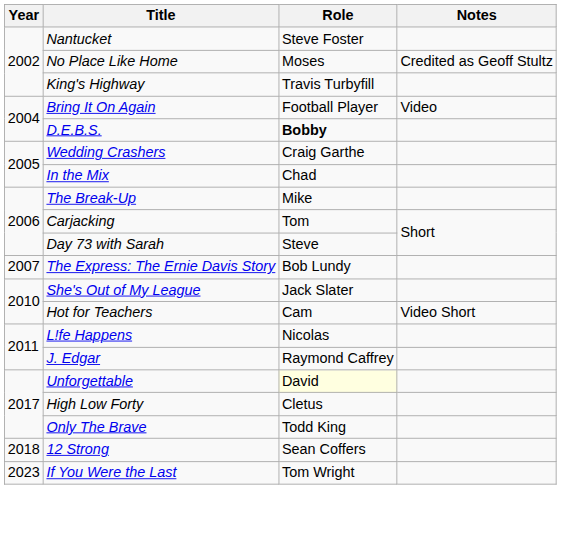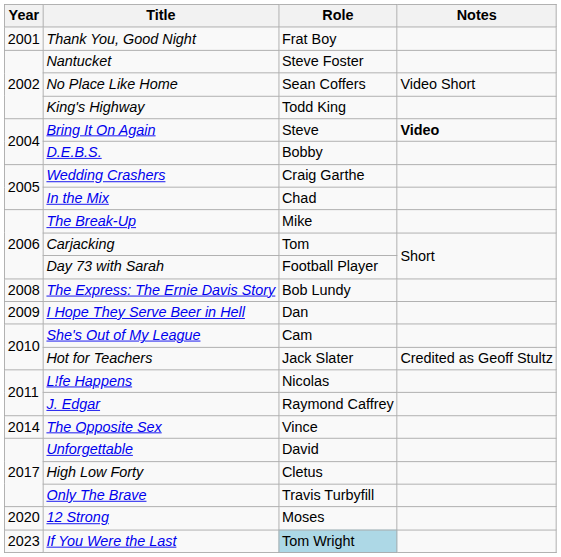 <table class="wikitable sortable">
 <tr>
 <th>Year</th>
 <th>Title</th>
 <th>Role</th>
 <th class="unsortable">Notes</th>
+</tr>
+<tr>
+<td>2001</td>
+<td><em>Thank You, Good Night</em></td>
+<td>Frat Boy</td>
+<td></td>
 </tr>
 <tr>
 <td rowspan=3>2002</td>
 <td><em>Nantucket</em></td>
 <td>Steve Foster</td>
 <td></td>
 </tr>
 <tr>
 <td><em>No Place Like Home</em></td>
-<td>Moses</td>
-<td>Credited as Geoff Stultz</td>
+<td>Sean Coffers</td>
+<td>Video Short</td>
 </tr>
 <tr>
 <td><em>King's Highway</em></td>
-<td>Travis Turbyfill</td>
+<td>Todd King</td>
 <td></td>
 </tr>
 <tr>
 <td rowspan=2>2004</td>
 <td><em><a href='#'>Bring It On Again</a></em></td>
-<td>Football Player</td>
-<td>Video</td>
+<td>Steve</td>
+<td><strong>Video</strong></td>
 </tr>
 <tr>
 <td><em><a href='#'>D.E.B.S.</a></em></td>
-<td><strong>Bobby</strong></td>
+<td>Bobby</td>
 <td></td>
 </tr>
 <tr>
 <td rowspan=2>2005</td>
 <td><em><a href='#'>Wedding Crashers</a></em></td>
 <td>Craig Garthe</td>
 <td></td>
 </tr>
 <tr>
 <td><em><a href='#'>In the Mix</a></em></td>
 <td>Chad</td>
 <td></td>
 </tr>
 <tr>
 <td rowspan=3>2006</td>
 <td><em><a href='#'>The Break-Up</a></em></td>
 <td>Mike</td>
 <td></td>
 </tr>
 <tr>
 <td><em>Carjacking</em></td>
 <td>Tom</td>
 <td rowspan=2>Short</td>
 </tr>
 <tr>
 <td><em>Day 73 with Sarah</em></td>
-<td>Steve</td>
+<td>Football Player</td>
 </tr>
 <tr>
-<td>2007</td>
+<td>2008</td>
 <td><em><a href='#'>The Express: The Ernie Davis Story</a></em></td>
 <td>Bob Lundy</td>
 <td></td>
 </tr>
 <tr>
+<td>2009</td>
+<td><em><a href='#'>I Hope They Serve Beer in Hell</a></em></td>
+<td>Dan</td>
+<td></td>
+</tr>
+<tr>
 <td rowspan=2>2010</td>
 <td><em><a href='#'>She's Out of My League</a></em></td>
-<td>Jack Slater</td>
+<td>Cam</td>
 <td></td>
 </tr>
 <tr>
 <td><em>Hot for Teachers</em></td>
-<td>Cam</td>
-<td>Video Short</td>
+<td>Jack Slater</td>
+<td>Credited as Geoff Stultz</td>
 </tr>
 <tr>
 <td rowspan=2>2011</td>
 <td><em><a href='#'>L!fe Happens</a></em></td>
 <td>Nicolas</td>
 <td></td>
 </tr>
 <tr>
 <td><em><a href='#'>J. Edgar</a></em></td>
 <td>Raymond Caffrey</td>
 <td></td>
 </tr>
 <tr>
+<td>2014</td>
+<td><em><a href='#'>The Opposite Sex</a></em></td>
+<td>Vince</td>
+<td></td>
+</tr>
+<tr>
 <td rowspan=3>2017</td>
 <td><em><a href='#'>Unforgettable</a></em></td>
-<td style="background: lightyellow;">David</td>
+<td>David</td>
 <td></td>
 </tr>
 <tr>
 <td><em>High Low Forty</em></td>
 <td>Cletus</td>
 <td></td>
 </tr>
 <tr>
 <td><em><a href='#'>Only The Brave</a></em></td>
-<td>Todd King</td>
+<td>Travis Turbyfill</td>
 <td></td>
 </tr>
 <tr>
-<td>2018</td>
+<td>2020</td>
 <td><em><a href='#'>12 Strong</a></em></td>
-<td>Sean Coffers</td>
+<td>Moses</td>
 <td></td>
 </tr>
 <tr>
 <td>2023</td>
 <td><em><a href='#'>If You Were the Last</a></em></td>
-<td>Tom Wright</td>
+<td style="background: lightblue;">Tom Wright</td>
 <td></td>
 </tr>
 </table>
